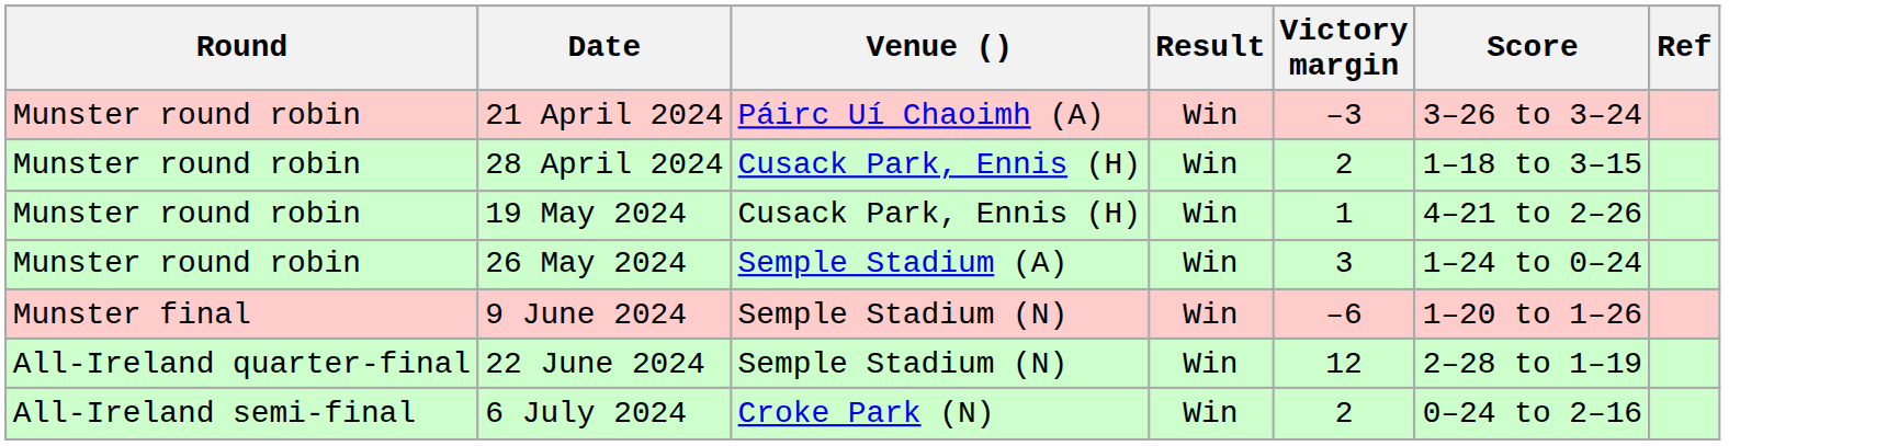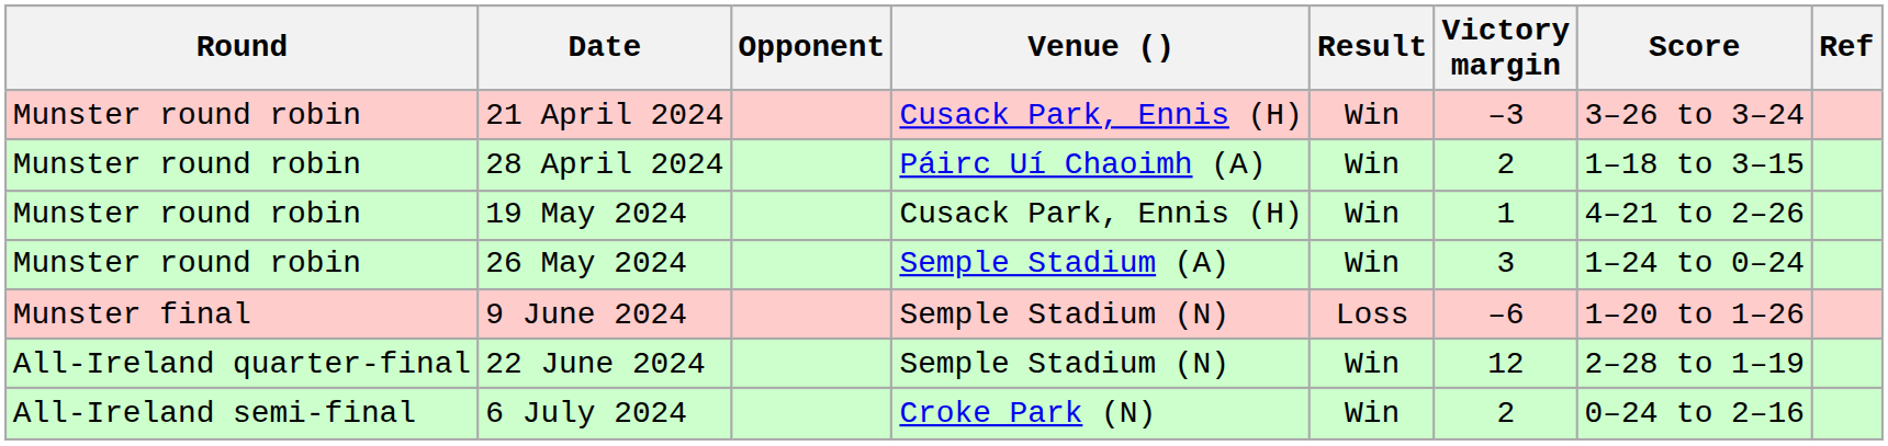 <table class="wikitable">
 <tr>
 <th>Round</th>
 <th>Date</th>
+<th>Opponent</th>
 <th>Venue ()</th>
 <th>Result</th>
 <th>Victory<br>margin</th>
 <th>Score</th>
 <th>Ref</th>
 </tr>
 <tr style="background-color: #fcc;">
 <td>Munster round robin</td>
 <td>21 April 2024</td>
-<td><a href='#'>Páirc Uí Chaoimh</a> (A)</td>
+<td> </td>
+<td><a href='#'>Cusack Park, Ennis</a> (H)</td>
 <td align="center">Win</td>
 <td align="center">–3</td>
 <td align="center">3–26 to 3–24</td>
 <td></td>
 </tr>
 <tr style="background-color: #cfc;">
 <td>Munster round robin</td>
 <td>28 April 2024</td>
-<td><a href='#'>Cusack Park, Ennis</a> (H)</td>
+<td> </td>
+<td><a href='#'>Páirc Uí Chaoimh</a> (A)</td>
 <td align="center">Win</td>
 <td align="center">2</td>
 <td align="center">1–18 to 3–15</td>
 <td></td>
 </tr>
 <tr style="background-color: #cfc;">
 <td>Munster round robin</td>
 <td>19 May 2024</td>
+<td> </td>
 <td>Cusack Park, Ennis (H)</td>
 <td align="center">Win</td>
 <td align="center">1</td>
 <td align="center">4–21 to 2–26</td>
 <td></td>
 </tr>
 <tr style="background-color: #cfc;">
 <td>Munster round robin</td>
 <td>26 May 2024</td>
+<td> </td>
 <td><a href='#'>Semple Stadium</a> (A)</td>
 <td align="center">Win</td>
 <td align="center">3</td>
 <td align="center">1–24 to 0–24</td>
 <td></td>
 </tr>
 <tr style="background-color: #fcc;">
 <td>Munster final</td>
 <td>9 June 2024</td>
+<td> </td>
 <td>Semple Stadium (N)</td>
-<td align="center">Win</td>
+<td align="center">Loss</td>
 <td align="center">–6</td>
 <td align="center">1–20 to 1–26</td>
 <td></td>
 </tr>
 <tr style="background-color: #cfc;">
 <td>All-Ireland quarter-final</td>
 <td>22 June 2024</td>
+<td> </td>
 <td>Semple Stadium (N)</td>
 <td align="center">Win</td>
 <td align="center">12</td>
 <td align="center">2–28 to 1–19</td>
 <td></td>
 </tr>
 <tr style="background-color: #cfc;">
 <td>All-Ireland semi-final</td>
 <td>6 July 2024</td>
+<td> </td>
 <td><a href='#'>Croke Park</a> (N)</td>
 <td align="center">Win</td>
 <td align="center">2</td>
 <td align="center">0–24 to 2–16</td>
 <td></td>
 </tr>
 </table>
